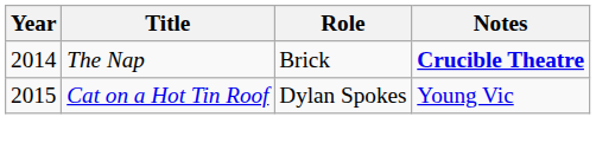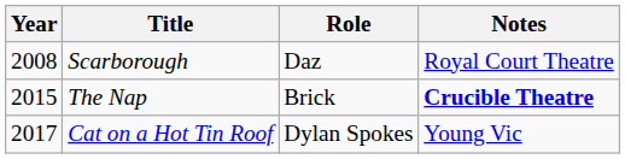 <table class="wikitable">
 <tr>
 <th>Year</th>
 <th>Title</th>
 <th>Role</th>
 <th>Notes</th>
 </tr>
 <tr>
-<td>2014</td>
+<td>2008</td>
+<td><em>Scarborough</em></td>
+<td>Daz</td>
+<td><a href='#'>Royal Court Theatre</a></td>
+</tr>
+<tr>
+<td>2015</td>
 <td><em>The Nap</em></td>
 <td>Brick</td>
 <td><strong><a href='#'>Crucible Theatre</a></strong></td>
 </tr>
 <tr>
-<td>2015</td>
+<td>2017</td>
 <td><em><a href='#'>Cat on a Hot Tin Roof</a></em></td>
 <td>Dylan Spokes</td>
 <td><a href='#'>Young Vic</a></td>
 </tr>
 </table>
